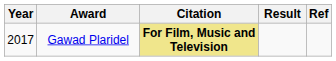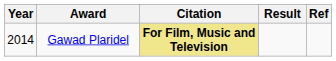 <table width="70%" class="wikitable sortable">
 <tr>
 <th width="10%">Year</th>
 <th width="35%">Award</th>
 <th width="40%">Citation</th>
 <th width="15%">Result</th>
 <th width="15%">Ref</th>
 </tr>
 <tr>
-<td align="center">2017</td>
+<td align="center">2014</td>
 <td align="center"><a href='#'>Gawad Plaridel</a></td>
 <td align="center" style="background: khaki;"><strong>For Film, Music and Television</strong></td>
 <td></td>
 <td></td>
 </tr>
 </table>
